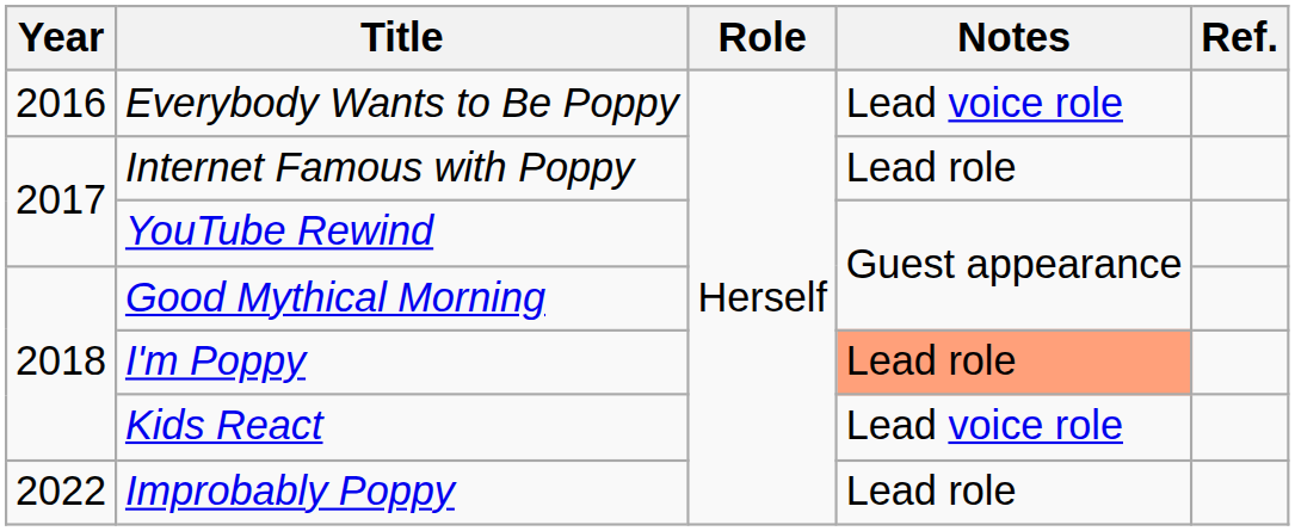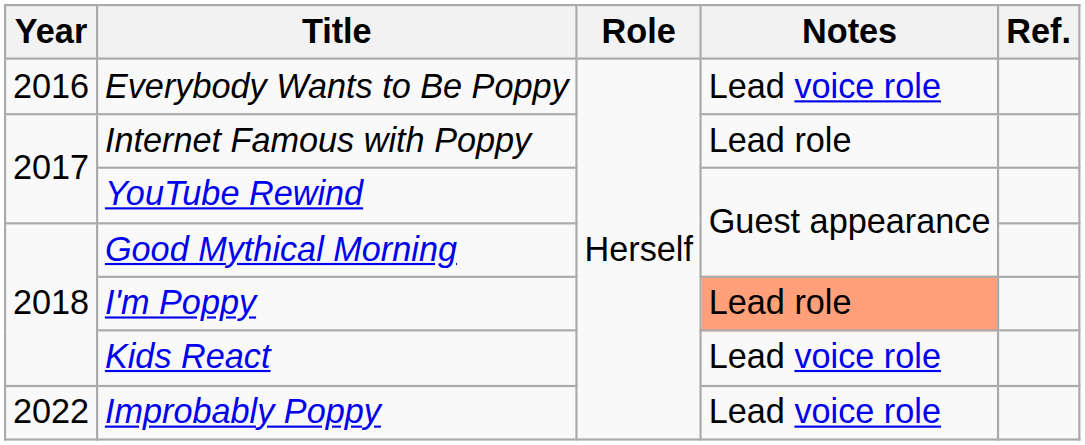 <table class="wikitable sortable">
 <tr>
 <th>Year</th>
 <th>Title</th>
 <th>Role</th>
 <th class="unsortable">Notes</th>
 <th>Ref.</th>
 </tr>
 <tr>
 <td>2016</td>
 <td><em>Everybody Wants to Be Poppy</em></td>
 <td rowspan="7">Herself</td>
 <td>Lead <a href='#'>voice role</a></td>
 <td align="center"></td>
 </tr>
 <tr>
 <td rowspan="2">2017</td>
 <td><em>Internet Famous with Poppy</em></td>
 <td>Lead role</td>
 <td align="center"></td>
 </tr>
 <tr>
 <td><em><a href='#'>YouTube Rewind</a></em></td>
 <td rowspan="2">Guest appearance</td>
 <td align="center"></td>
 </tr>
 <tr>
 <td rowspan="3">2018</td>
 <td><em><a href='#'>Good Mythical Morning</a></em></td>
 <td align="center"></td>
 </tr>
 <tr>
 <td><em><a href='#'>I'm Poppy</a></em></td>
 <td style="background: lightsalmon;">Lead role</td>
 <td align="center"></td>
 </tr>
 <tr>
 <td><a href='#'><em>Kids React</em></a></td>
 <td>Lead <a href='#'>voice role</a></td>
 <td align="center"></td>
 </tr>
 <tr>
 <td>2022</td>
 <td><em><a href='#'>Improbably Poppy</a></em></td>
-<td>Lead role</td>
+<td>Lead <a href='#'>voice role</a></td>
 <td align="center"></td>
 </tr>
 </table>
